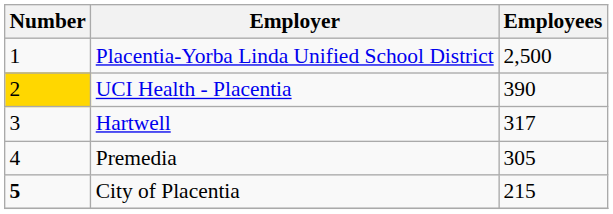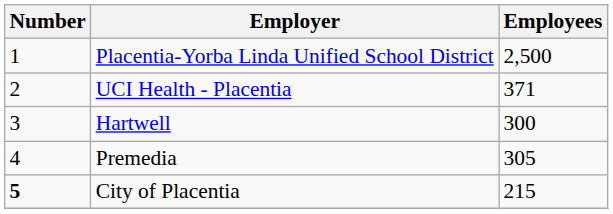 <table class="wikitable" border="1">
 <tr>
 <th>Number</th>
 <th>Employer</th>
 <th>Employees</th>
 </tr>
 <tr>
 <td>1</td>
 <td><a href='#'>Placentia-Yorba Linda Unified School District</a></td>
 <td>2,500</td>
 </tr>
 <tr>
-<td style="background: gold;">2</td>
+<td>2</td>
 <td><a href='#'>UCI Health - Placentia</a></td>
-<td>390</td>
+<td>371</td>
 </tr>
 <tr>
 <td>3</td>
 <td><a href='#'>Hartwell</a></td>
-<td>317</td>
+<td>300</td>
 </tr>
 <tr>
 <td>4</td>
 <td>Premedia</td>
 <td>305</td>
 </tr>
 <tr>
 <td><strong>5</strong></td>
 <td>City of Placentia</td>
 <td>215</td>
 </tr>
 <tr>
 </tr>
 </table>
